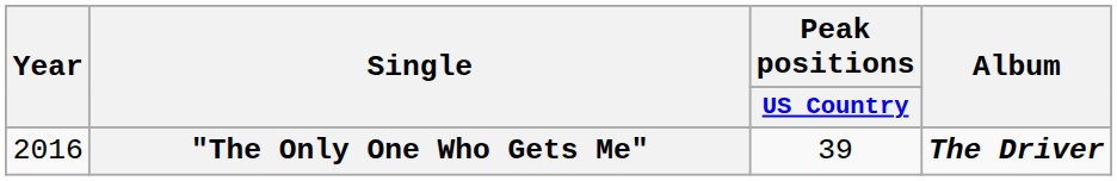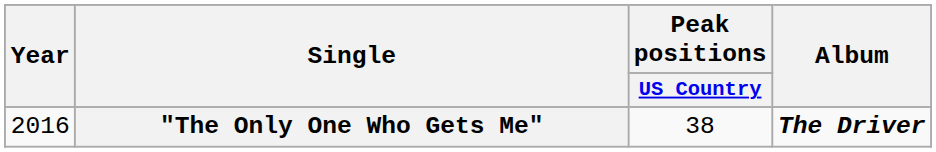 <table class="wikitable plainrowheaders" style="text-align:center;">
 <tr>
 <th rowspan="2">Year</th>
 <th rowspan="2" style="width:22em;">Single</th>
 <th>Peak positions</th>
 <th rowspan="2">Album</th>
 </tr>
 <tr style="font-size:smaller;">
 <th width="65"><a href='#'>US Country</a></th>
 </tr>
 <tr>
 <td>2016</td>
 <th scope="row">"The Only One Who Gets Me"</th>
-<td>39</td>
+<td>38</td>
 <td align="left"><strong><em>The Driver</em></strong></td>
 </tr>
 </table>
